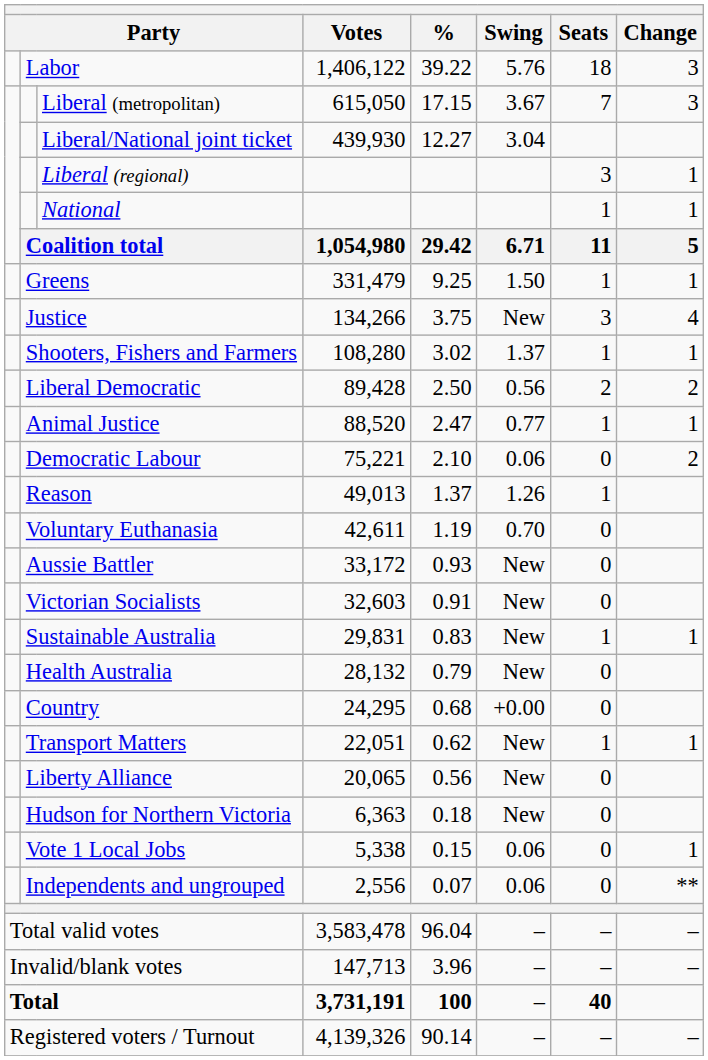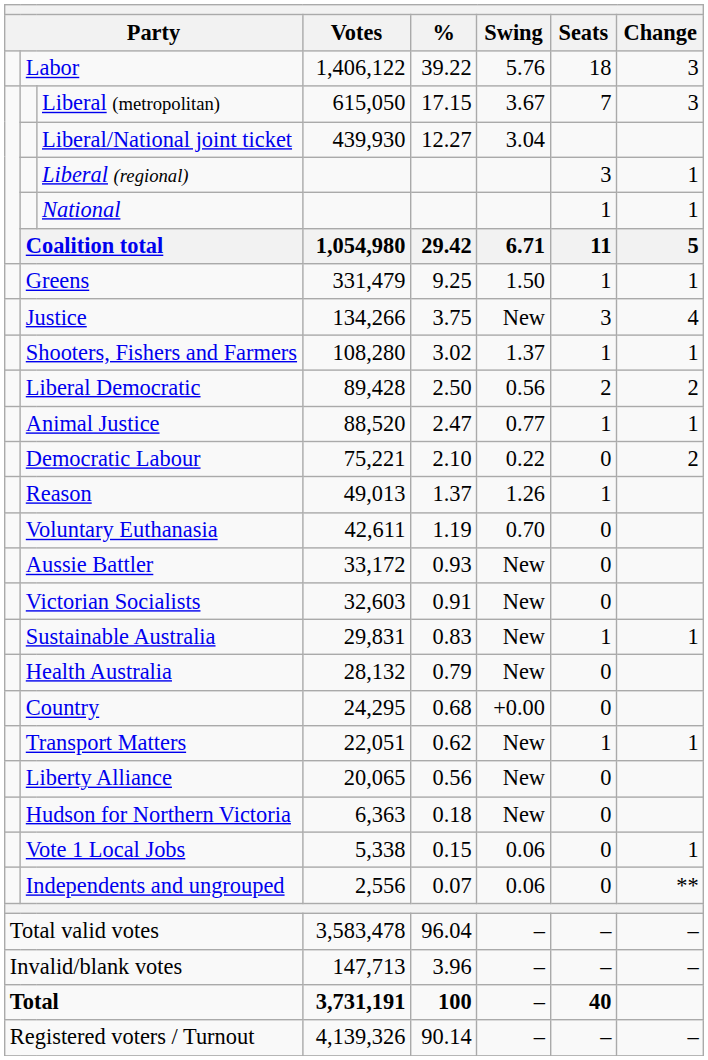 <table class="wikitable" style="text-align:right;  margin-bottom:0">
 <tr>
 <th colspan="8"></th>
 </tr>
 <tr>
 <th style="width:10px" colspan=3>Party</th>
 <th style="width:70px;">Votes</th>
 <th style="width:40px;">%</th>
 <th style="width:40px;">Swing</th>
 <th style="width:40px;">Seats</th>
 <th style="width:40px;">Change</th>
 </tr>
 <tr>
 <td> </td>
 <td style="text-align:left;" colspan="2"><a href='#'>Labor</a></td>
 <td style="width:70px;">1,406,122</td>
 <td style="width:40px;">39.22</td>
 <td style="width:45px;">5.76</td>
 <td style="width:40px;">18</td>
 <td> 3</td>
 </tr>
 <tr>
 <td rowspan="5"> </td>
 <td> </td>
 <td align=left><a href='#'>Liberal</a> <small>(metropolitan)</small></td>
 <td>615,050</td>
 <td>17.15</td>
 <td>3.67</td>
 <td>7</td>
 <td> 3</td>
 </tr>
 <tr>
 <td> </td>
 <td align=left><a href='#'>Liberal/National joint ticket</a></td>
 <td>439,930</td>
 <td>12.27</td>
 <td>3.04</td>
 <td></td>
 <td></td>
 </tr>
 <tr>
 <td> </td>
 <td align=left><em><a href='#'>Liberal</a> <small>(regional)</small></em></td>
 <td></td>
 <td></td>
 <td></td>
 <td>3</td>
 <td> 1</td>
 </tr>
 <tr>
 <td> </td>
 <td align=left><em><a href='#'>National</a></em></td>
 <td></td>
 <td></td>
 <td></td>
 <td>1</td>
 <td> 1</td>
 </tr>
 <tr>
 <th colspan="2" style="text-align:left;"><a href='#'>Coalition total</a></th>
 <th style="text-align:right;">1,054,980</th>
 <th style="text-align:right;">29.42</th>
 <th style="text-align:right;">6.71</th>
 <th style="text-align:right;">11</th>
 <th style="text-align:right;"> 5</th>
 </tr>
 <tr>
 <td> </td>
 <td style="text-align:left;" colspan="2"><a href='#'>Greens</a></td>
 <td>331,479</td>
 <td>9.25</td>
 <td>1.50</td>
 <td>1</td>
 <td> 1</td>
 </tr>
 <tr>
 <td> </td>
 <td style="text-align:left;" colspan="2"><a href='#'>Justice</a></td>
 <td>134,266</td>
 <td>3.75</td>
 <td>New</td>
 <td>3</td>
 <td style="width:55px;"> 4</td>
 </tr>
 <tr>
 <td> </td>
 <td style="text-align:left;" colspan="2"><a href='#'>Shooters, Fishers and Farmers</a></td>
 <td>108,280</td>
 <td>3.02</td>
 <td>1.37</td>
 <td>1</td>
 <td> 1</td>
 </tr>
 <tr>
 <td> </td>
 <td style="text-align:left;" colspan="2"><a href='#'>Liberal Democratic</a></td>
 <td>89,428</td>
 <td>2.50</td>
 <td>0.56</td>
 <td>2</td>
 <td> 2</td>
 </tr>
 <tr>
 <td> </td>
 <td style="text-align:left;" colspan="2"><a href='#'>Animal Justice</a></td>
 <td>88,520</td>
 <td>2.47</td>
 <td>0.77</td>
 <td>1</td>
 <td> 1</td>
 </tr>
 <tr>
 <td> </td>
 <td style="text-align:left;" colspan="2"><a href='#'>Democratic Labour</a></td>
 <td>75,221</td>
 <td>2.10</td>
-<td>0.06</td>
+<td>0.22</td>
 <td>0</td>
 <td> 2</td>
 </tr>
 <tr>
 <td> </td>
 <td style="text-align:left;" colspan="2"><a href='#'>Reason</a></td>
 <td>49,013</td>
 <td>1.37</td>
 <td>1.26</td>
 <td>1</td>
 <td></td>
 </tr>
 <tr>
 <td> </td>
 <td style="text-align:left;" colspan="2"><a href='#'>Voluntary Euthanasia</a></td>
 <td>42,611</td>
 <td>1.19</td>
 <td>0.70</td>
 <td>0</td>
 <td></td>
 </tr>
 <tr>
 <td> </td>
 <td style="text-align:left;" colspan="2"><a href='#'>Aussie Battler</a></td>
 <td>33,172</td>
 <td>0.93</td>
 <td>New</td>
 <td>0</td>
 <td></td>
 </tr>
 <tr>
 <td> </td>
 <td style="text-align:left;" colspan="2"><a href='#'>Victorian Socialists</a></td>
 <td>32,603</td>
 <td>0.91</td>
 <td>New</td>
 <td>0</td>
 <td></td>
 </tr>
 <tr>
 <td> </td>
 <td style="text-align:left;" colspan="2"><a href='#'>Sustainable Australia</a></td>
 <td>29,831</td>
 <td>0.83</td>
 <td>New</td>
 <td>1</td>
 <td> 1</td>
 </tr>
 <tr>
 <td> </td>
 <td style="text-align:left;" colspan="2"><a href='#'>Health Australia</a></td>
 <td>28,132</td>
 <td>0.79</td>
 <td>New</td>
 <td>0</td>
 <td></td>
 </tr>
 <tr>
 <td> </td>
 <td style="text-align:left;" colspan="2"><a href='#'>Country</a></td>
 <td>24,295</td>
 <td>0.68</td>
 <td>+0.00</td>
 <td>0</td>
 <td></td>
 </tr>
 <tr>
 <td> </td>
 <td style="text-align:left;" colspan="2"><a href='#'>Transport Matters</a></td>
 <td>22,051</td>
 <td>0.62</td>
 <td>New</td>
 <td>1</td>
 <td> 1</td>
 </tr>
 <tr>
 <td> </td>
 <td style="text-align:left;" colspan="2"><a href='#'>Liberty Alliance</a></td>
 <td>20,065</td>
 <td>0.56</td>
 <td>New</td>
 <td>0</td>
 <td></td>
 </tr>
 <tr>
 <td> </td>
 <td style="text-align:left;" colspan="2"><a href='#'>Hudson for Northern Victoria</a></td>
 <td>6,363</td>
 <td>0.18</td>
 <td>New</td>
 <td>0</td>
 <td></td>
 </tr>
 <tr>
 <td> </td>
 <td style="text-align:left;" colspan="2"><a href='#'>Vote 1 Local Jobs</a></td>
 <td>5,338</td>
 <td>0.15</td>
 <td>0.06</td>
 <td>0</td>
 <td> 1</td>
 </tr>
 <tr>
 <td> </td>
 <td style="text-align:left;" colspan="2"><a href='#'>Independents and ungrouped</a></td>
 <td>2,556</td>
 <td>0.07</td>
 <td>0.06</td>
 <td>0</td>
 <td>**</td>
 </tr>
 <tr>
 <th colspan="8"></th>
 </tr>
 <tr>
 <td colspan="3" style="text-align:left;">Total valid votes</td>
 <td>3,583,478</td>
 <td>96.04</td>
 <td>–</td>
 <td>–</td>
 <td>–</td>
 </tr>
 <tr>
 <td colspan="3" style="text-align:left;">Invalid/blank votes</td>
 <td>147,713</td>
 <td>3.96</td>
 <td>–</td>
 <td>–</td>
 <td>–</td>
 </tr>
 <tr>
 <td colspan="3" style="text-align:left;"><strong>Total</strong></td>
 <td><strong>3,731,191 </strong></td>
 <td><strong>100</strong></td>
 <td>–</td>
 <td><strong>40</strong></td>
 <td></td>
 </tr>
 <tr>
 <td colspan="3" style="text-align:left;">Registered voters / Turnout</td>
 <td>4,139,326</td>
 <td>90.14</td>
 <td>–</td>
 <td>–</td>
 <td>–</td>
 </tr>
 <tr>
 </tr>
 </table>
